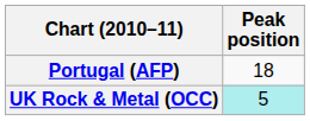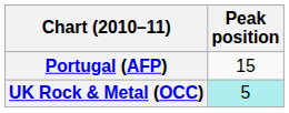 <table class="wikitable sortable plainrowheaders" style="text-align:center">
 <tr>
 <th scope="col">Chart (2010–11)</th>
 <th scope="col">Peak<br>position</th>
 </tr>
 <tr>
 <th scope="row"><a href='#'>Portugal</a> (<a href='#'>AFP</a>)</th>
-<td>18</td>
+<td>15</td>
 </tr>
 <tr>
 <th scope="row"><a href='#'>UK Rock & Metal</a> (<a href='#'>OCC</a>)</th>
 <td style="background: paleturquoise;">5</td>
 </tr>
 </table>
